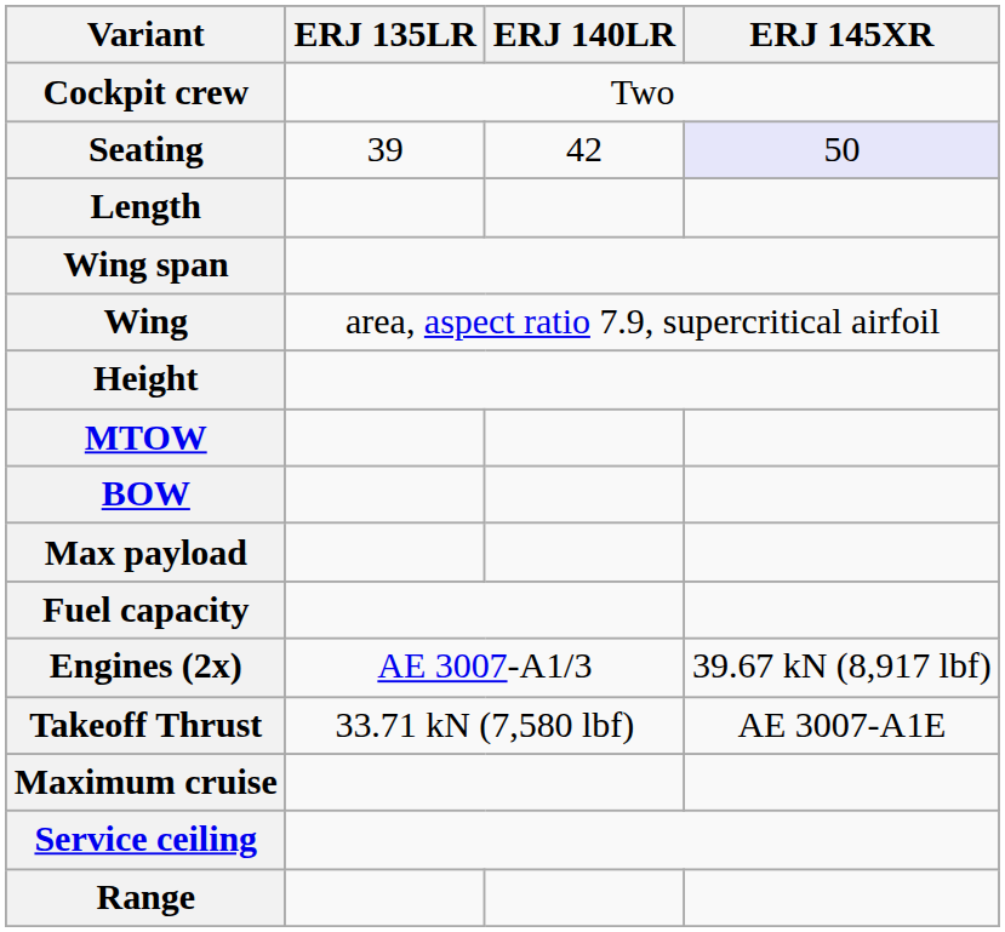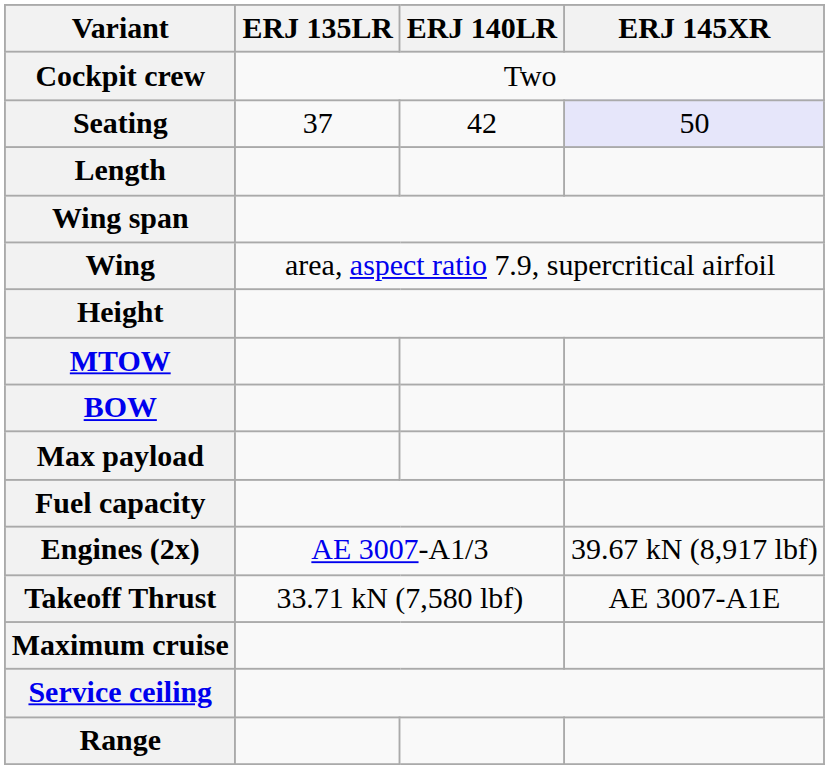 <table class=wikitable style="text-align: center;">
 <tr>
 <th>Variant</th>
 <th>ERJ 135LR</th>
 <th>ERJ 140LR</th>
 <th>ERJ 145XR</th>
 </tr>
 <tr>
 <th>Cockpit crew</th>
 <td colspan=3>Two</td>
 </tr>
 <tr>
 <th>Seating</th>
-<td>39</td>
+<td>37</td>
 <td>42</td>
 <td style="background: lavender;">50</td>
 </tr>
 <tr>
 <th>Length</th>
 <td></td>
 <td></td>
 <td></td>
 </tr>
 <tr>
 <th>Wing span</th>
 <td colspan=3></td>
 </tr>
 <tr>
 <th>Wing</th>
 <td colspan=3> area, <a href='#'>aspect ratio</a> 7.9, supercritical airfoil</td>
 </tr>
 <tr>
 <th>Height</th>
 <td colspan=3></td>
 </tr>
 <tr>
 <th><a href='#'>MTOW</a></th>
 <td></td>
 <td></td>
 <td></td>
 </tr>
 <tr>
 <th><a href='#'>BOW</a></th>
 <td></td>
 <td></td>
 <td></td>
 </tr>
 <tr>
 <th>Max payload</th>
 <td></td>
 <td></td>
 <td></td>
 </tr>
 <tr>
 <th>Fuel capacity</th>
 <td colspan=2></td>
 <td></td>
 </tr>
 <tr>
 <th>Engines (2x)</th>
 <td colspan=2><a href='#'>AE 3007</a>-A1/3</td>
 <td>39.67 kN (8,917 lbf)</td>
 </tr>
 <tr>
 <th>Takeoff Thrust</th>
 <td colspan=2>33.71 kN (7,580 lbf)</td>
 <td>AE 3007-A1E</td>
 </tr>
 <tr>
 <th>Maximum cruise</th>
 <td colspan=2></td>
 <td></td>
 </tr>
 <tr>
 <th><a href='#'>Service ceiling</a></th>
 <td colspan=3></td>
 </tr>
 <tr>
 <th>Range</th>
 <td></td>
 <td></td>
 <td></td>
 </tr>
 </table>
